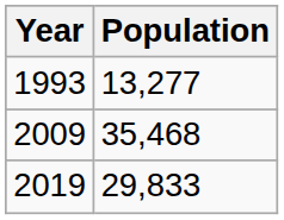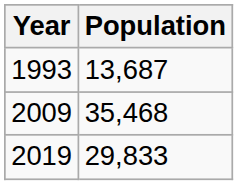 <table class="wikitable">
 <tr>
 <th>Year</th>
 <th>Population</th>
 </tr>
 <tr>
 <td>1993</td>
-<td>13,277</td>
+<td>13,687</td>
 </tr>
 <tr>
 <td>2009</td>
 <td>35,468</td>
 </tr>
 <tr>
 <td>2019</td>
 <td>29,833</td>
 </tr>
 </table>
